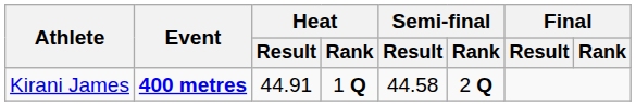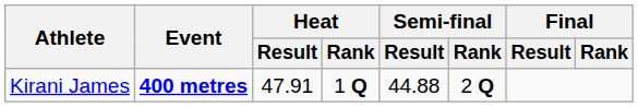 <table class=wikitable style=font-size:90%>
 <tr>
 <th rowspan=2>Athlete</th>
 <th rowspan=2>Event</th>
 <th colspan=2>Heat</th>
 <th colspan=2>Semi-final</th>
 <th colspan=2>Final</th>
 </tr>
 <tr style=font-size:95%>
 <th>Result</th>
 <th>Rank</th>
 <th>Result</th>
 <th>Rank</th>
 <th>Result</th>
 <th>Rank</th>
 </tr>
 <tr align=center>
 <td align=left><a href='#'>Kirani James</a></td>
 <td align=left><strong><a href='#'>400 metres</a></strong></td>
-<td>44.91</td>
+<td>47.91</td>
 <td>1 <strong>Q</strong></td>
-<td>44.58</td>
+<td>44.88</td>
 <td>2 <strong>Q</strong></td>
 <td colspan=2></td>
 </tr>
 </table>
